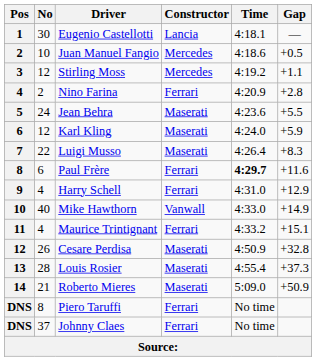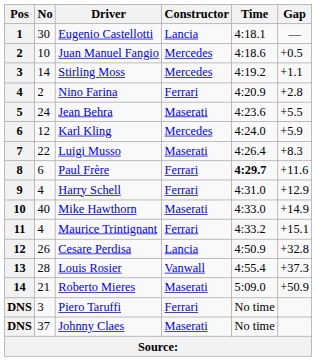 <table class="wikitable sortable">
 <tr>
 <th>Pos</th>
 <th>No</th>
 <th>Driver</th>
 <th>Constructor</th>
 <th>Time</th>
 <th>Gap</th>
 </tr>
 <tr>
 <th>1</th>
 <td>30</td>
 <td> <a href='#'>Eugenio Castellotti</a></td>
 <td><a href='#'>Lancia</a></td>
 <td>4:18.1</td>
 <td align="center">—</td>
 </tr>
 <tr>
 <th>2</th>
 <td>10</td>
 <td> <a href='#'>Juan Manuel Fangio</a></td>
 <td><a href='#'>Mercedes</a></td>
 <td>4:18.6</td>
 <td>+0.5</td>
 </tr>
 <tr>
 <th>3</th>
-<td>12</td>
+<td>14</td>
 <td> <a href='#'>Stirling Moss</a></td>
 <td><a href='#'>Mercedes</a></td>
 <td>4:19.2</td>
 <td>+1.1</td>
 </tr>
 <tr>
 <th>4</th>
 <td>2</td>
 <td> <a href='#'>Nino Farina</a></td>
 <td><a href='#'>Ferrari</a></td>
 <td>4:20.9</td>
 <td>+2.8</td>
 </tr>
 <tr>
 <th>5</th>
 <td>24</td>
 <td> <a href='#'>Jean Behra</a></td>
 <td><a href='#'>Maserati</a></td>
 <td>4:23.6</td>
 <td>+5.5</td>
 </tr>
 <tr>
 <th>6</th>
 <td>12</td>
 <td> <a href='#'>Karl Kling</a></td>
-<td><a href='#'>Maserati</a></td>
+<td><a href='#'>Mercedes</a></td>
 <td>4:24.0</td>
 <td>+5.9</td>
 </tr>
 <tr>
 <th>7</th>
 <td>22</td>
 <td> <a href='#'>Luigi Musso</a></td>
 <td><a href='#'>Maserati</a></td>
 <td>4:26.4</td>
 <td>+8.3</td>
 </tr>
 <tr>
 <th>8</th>
 <td>6</td>
 <td> <a href='#'>Paul Frère</a></td>
 <td><a href='#'>Ferrari</a></td>
 <td><strong>4:29.7</strong></td>
 <td>+11.6</td>
 </tr>
 <tr>
 <th>9</th>
 <td>4</td>
 <td> <a href='#'>Harry Schell</a></td>
 <td><a href='#'>Ferrari</a></td>
 <td>4:31.0</td>
 <td>+12.9</td>
 </tr>
 <tr>
 <th>10</th>
 <td>40</td>
 <td> <a href='#'>Mike Hawthorn</a></td>
-<td><a href='#'>Vanwall</a></td>
+<td><a href='#'>Maserati</a></td>
 <td>4:33.0</td>
 <td>+14.9</td>
 </tr>
 <tr>
 <th>11</th>
 <td>4</td>
 <td> <a href='#'>Maurice Trintignant</a></td>
 <td><a href='#'>Ferrari</a></td>
 <td>4:33.2</td>
 <td>+15.1</td>
 </tr>
 <tr>
 <th>12</th>
 <td>26</td>
 <td> <a href='#'>Cesare Perdisa</a></td>
-<td><a href='#'>Maserati</a></td>
+<td><a href='#'>Lancia</a></td>
 <td>4:50.9</td>
 <td>+32.8</td>
 </tr>
 <tr>
 <th>13</th>
 <td>28</td>
 <td> <a href='#'>Louis Rosier</a></td>
-<td><a href='#'>Maserati</a></td>
+<td><a href='#'>Vanwall</a></td>
 <td>4:55.4</td>
 <td>+37.3</td>
 </tr>
 <tr>
 <th>14</th>
 <td>21</td>
 <td> <a href='#'>Roberto Mieres</a></td>
 <td><a href='#'>Maserati</a></td>
 <td>5:09.0</td>
 <td>+50.9</td>
 </tr>
 <tr>
 <th>DNS</th>
-<td>8</td>
+<td>3</td>
 <td> <a href='#'>Piero Taruffi</a></td>
 <td><a href='#'>Ferrari</a></td>
 <td>No time</td>
 <td></td>
 </tr>
 <tr>
 <th>DNS</th>
 <td>37</td>
 <td> <a href='#'>Johnny Claes</a></td>
-<td><a href='#'>Ferrari</a></td>
+<td><a href='#'>Maserati</a></td>
 <td>No time</td>
 <td></td>
 </tr>
 <tr>
 <th colspan="6">Source:</th>
 </tr>
 </table>
